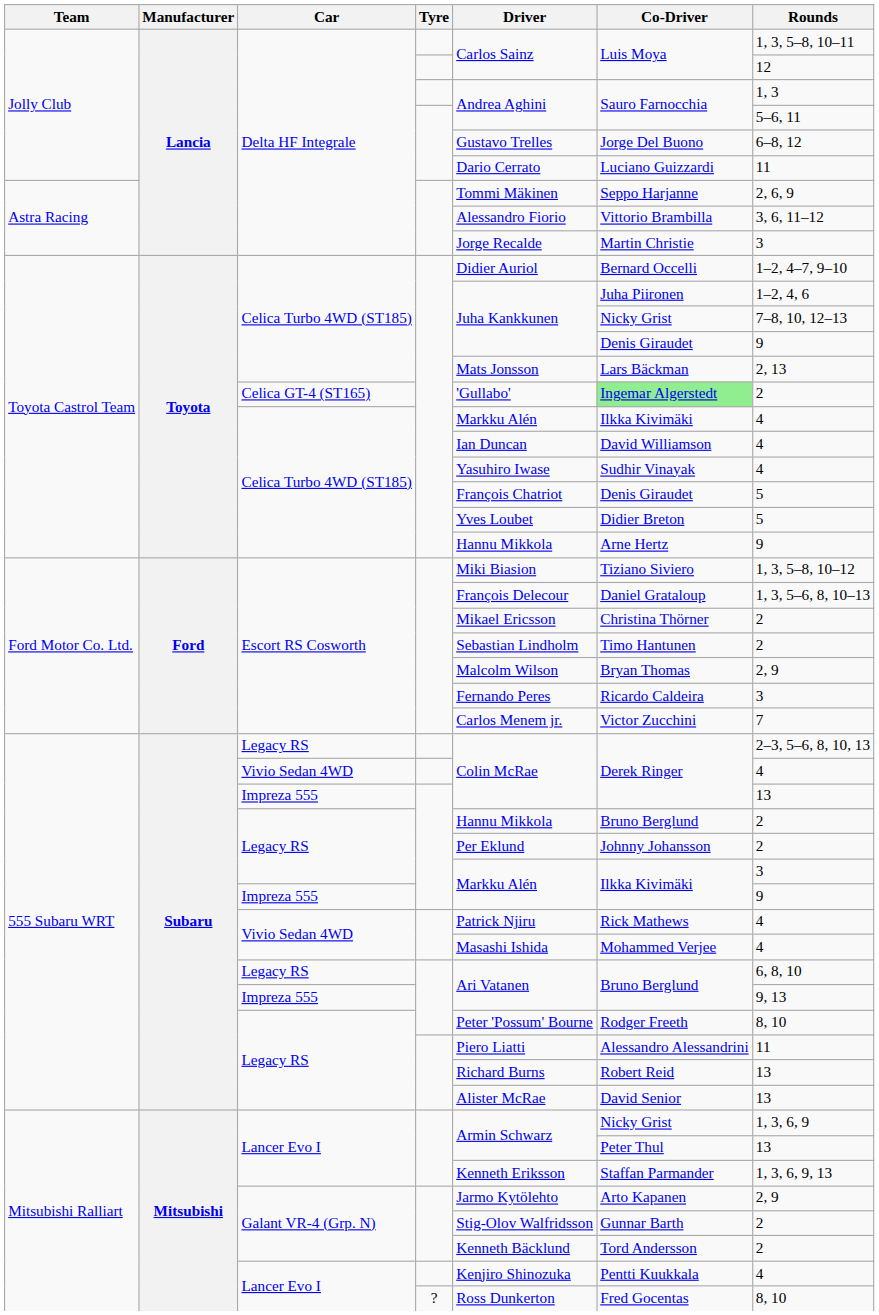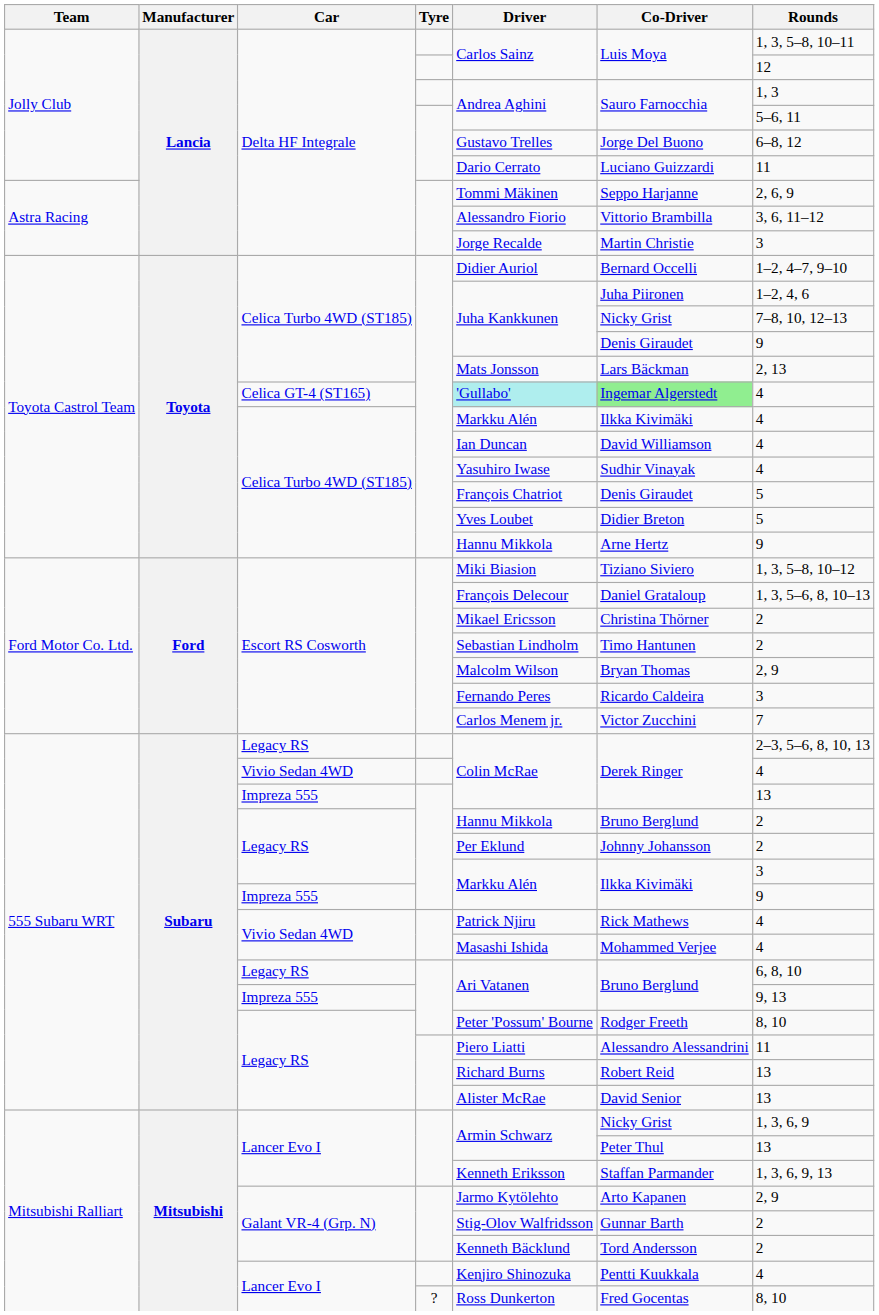 <table class="wikitable" style="font-size: 85%">
 <tr>
 <th>Team</th>
 <th>Manufacturer</th>
 <th>Car</th>
 <th>Tyre</th>
 <th>Driver</th>
 <th>Co-Driver</th>
 <th>Rounds</th>
 </tr>
 <tr>
 <td rowspan="6" nowrap=""> <a href='#'>Jolly Club</a></td>
 <th rowspan="9"><a href='#'>Lancia</a></th>
 <td rowspan="9" nowrap=""><a href='#'>Delta HF Integrale</a></td>
 <td align="center"></td>
 <td rowspan="2"> <a href='#'>Carlos Sainz</a></td>
 <td rowspan="2" nowrap=""> <a href='#'>Luis Moya</a></td>
 <td>1, 3, 5–8, 10–11</td>
 </tr>
 <tr>
 <td align="center"></td>
 <td>12</td>
 </tr>
 <tr>
 <td align="center"></td>
 <td rowspan="2"> <a href='#'>Andrea Aghini</a></td>
 <td rowspan="2"> <a href='#'>Sauro Farnocchia</a></td>
 <td>1, 3</td>
 </tr>
 <tr>
 <td rowspan="3"  align="center"></td>
 <td>5–6, 11</td>
 </tr>
 <tr>
 <td> <a href='#'>Gustavo Trelles</a></td>
 <td> <a href='#'>Jorge Del Buono</a></td>
 <td>6–8, 12</td>
 </tr>
 <tr>
 <td> <a href='#'>Dario Cerrato</a></td>
 <td> <a href='#'>Luciano Guizzardi</a></td>
 <td>11</td>
 </tr>
 <tr>
 <td rowspan="3"> <a href='#'>Astra Racing</a></td>
 <td rowspan="3"  align="center"></td>
 <td> <a href='#'>Tommi Mäkinen</a></td>
 <td> <a href='#'>Seppo Harjanne</a></td>
 <td>2, 6, 9</td>
 </tr>
 <tr>
 <td> <a href='#'>Alessandro Fiorio</a></td>
 <td> <a href='#'>Vittorio Brambilla</a></td>
 <td>3, 6, 11–12</td>
 </tr>
 <tr>
 <td nowrap=""> <a href='#'>Jorge Recalde</a></td>
 <td> <a href='#'>Martin Christie</a></td>
 <td>3</td>
 </tr>
 <tr>
 <td rowspan="12"> <a href='#'>Toyota Castrol Team</a></td>
 <th rowspan="12"><a href='#'>Toyota</a></th>
 <td rowspan="5"><a href='#'>Celica Turbo 4WD (ST185)</a></td>
 <td rowspan="12"  align="center"></td>
 <td> <a href='#'>Didier Auriol</a></td>
 <td> <a href='#'>Bernard Occelli</a></td>
 <td>1–2, 4–7, 9–10</td>
 </tr>
 <tr>
 <td rowspan="3"> <a href='#'>Juha Kankkunen</a></td>
 <td> <a href='#'>Juha Piironen</a></td>
 <td>1–2, 4, 6</td>
 </tr>
 <tr>
 <td> <a href='#'>Nicky Grist</a></td>
 <td>7–8, 10, 12–13</td>
 </tr>
 <tr>
 <td> <a href='#'>Denis Giraudet</a></td>
 <td>9</td>
 </tr>
 <tr>
 <td> <a href='#'>Mats Jonsson</a></td>
 <td> <a href='#'>Lars Bäckman</a></td>
 <td>2, 13</td>
 </tr>
 <tr>
 <td><a href='#'>Celica GT-4 (ST165)</a></td>
-<td> <a href='#'>'Gullabo'</a></td>
+<td style="background: paleturquoise;"> <a href='#'>'Gullabo'</a></td>
 <td style="background: lightgreen;"> <a href='#'>Ingemar Algerstedt</a></td>
-<td>2</td>
+<td>4</td>
 </tr>
 <tr>
 <td rowspan="6"><a href='#'>Celica Turbo 4WD (ST185)</a></td>
 <td> <a href='#'>Markku Alén</a></td>
 <td> <a href='#'>Ilkka Kivimäki</a></td>
 <td>4</td>
 </tr>
 <tr>
 <td> <a href='#'>Ian Duncan</a></td>
 <td> <a href='#'>David Williamson</a></td>
 <td>4</td>
 </tr>
 <tr>
 <td> <a href='#'>Yasuhiro Iwase</a></td>
 <td> <a href='#'>Sudhir Vinayak</a></td>
 <td>4</td>
 </tr>
 <tr>
 <td> <a href='#'>François Chatriot</a></td>
 <td> <a href='#'>Denis Giraudet</a></td>
 <td>5</td>
 </tr>
 <tr>
 <td> <a href='#'>Yves Loubet</a></td>
 <td> <a href='#'>Didier Breton</a></td>
 <td>5</td>
 </tr>
 <tr>
 <td> <a href='#'>Hannu Mikkola</a></td>
 <td> <a href='#'>Arne Hertz</a></td>
 <td>9</td>
 </tr>
 <tr>
 <td rowspan="7"> <a href='#'>Ford Motor Co. Ltd.</a></td>
 <th rowspan="7"><a href='#'>Ford</a></th>
 <td rowspan="7"><a href='#'>Escort RS Cosworth</a></td>
 <td rowspan="7"  align="center"></td>
 <td> <a href='#'>Miki Biasion</a></td>
 <td> <a href='#'>Tiziano Siviero</a></td>
 <td>1, 3, 5–8, 10–12</td>
 </tr>
 <tr>
 <td> <a href='#'>François Delecour</a></td>
 <td> <a href='#'>Daniel Grataloup</a></td>
 <td>1, 3, 5–6, 8, 10–13</td>
 </tr>
 <tr>
 <td> <a href='#'>Mikael Ericsson</a></td>
 <td> <a href='#'>Christina Thörner</a></td>
 <td>2</td>
 </tr>
 <tr>
 <td> <a href='#'>Sebastian Lindholm</a></td>
 <td> <a href='#'>Timo Hantunen</a></td>
 <td>2</td>
 </tr>
 <tr>
 <td> <a href='#'>Malcolm Wilson</a></td>
 <td> <a href='#'>Bryan Thomas</a></td>
 <td>2, 9</td>
 </tr>
 <tr>
 <td> <a href='#'>Fernando Peres</a></td>
 <td> <a href='#'>Ricardo Caldeira</a></td>
 <td>3</td>
 </tr>
 <tr>
 <td> <a href='#'>Carlos Menem jr.</a></td>
 <td> <a href='#'>Victor Zucchini</a></td>
 <td>7</td>
 </tr>
 <tr>
 <td rowspan="15"> <a href='#'>555 Subaru WRT</a></td>
 <th rowspan="15"><a href='#'>Subaru</a></th>
 <td><a href='#'>Legacy RS</a></td>
 <td align="center"></td>
 <td rowspan="3"> <a href='#'>Colin McRae</a></td>
 <td rowspan="3"> <a href='#'>Derek Ringer</a></td>
 <td>2–3, 5–6, 8, 10, 13</td>
 </tr>
 <tr>
 <td><a href='#'>Vivio Sedan 4WD</a></td>
 <td align="center"></td>
 <td>4</td>
 </tr>
 <tr>
 <td><a href='#'>Impreza 555</a></td>
 <td rowspan="5"  align="center"></td>
 <td>13</td>
 </tr>
 <tr>
 <td rowspan="3"><a href='#'>Legacy RS</a></td>
 <td> <a href='#'>Hannu Mikkola</a></td>
 <td> <a href='#'>Bruno Berglund</a></td>
 <td>2</td>
 </tr>
 <tr>
 <td> <a href='#'>Per Eklund</a></td>
 <td> <a href='#'>Johnny Johansson</a></td>
 <td>2</td>
 </tr>
 <tr>
 <td rowspan="2"> <a href='#'>Markku Alén</a></td>
 <td rowspan="2"> <a href='#'>Ilkka Kivimäki</a></td>
 <td>3</td>
 </tr>
 <tr>
 <td><a href='#'>Impreza 555</a></td>
 <td>9</td>
 </tr>
 <tr>
 <td rowspan="2"><a href='#'>Vivio Sedan 4WD</a></td>
 <td rowspan="2"  align="center"></td>
 <td> <a href='#'>Patrick Njiru</a></td>
 <td> <a href='#'>Rick Mathews</a></td>
 <td>4</td>
 </tr>
 <tr>
 <td> <a href='#'>Masashi Ishida</a></td>
 <td> <a href='#'>Mohammed Verjee</a></td>
 <td>4</td>
 </tr>
 <tr>
 <td><a href='#'>Legacy RS</a></td>
 <td rowspan="3"  align="center"></td>
 <td rowspan="2"> <a href='#'>Ari Vatanen</a></td>
 <td rowspan="2"> <a href='#'>Bruno Berglund</a></td>
 <td>6, 8, 10</td>
 </tr>
 <tr>
 <td><a href='#'>Impreza 555</a></td>
 <td>9, 13</td>
 </tr>
 <tr>
 <td rowspan="4"><a href='#'>Legacy RS</a></td>
 <td> <a href='#'>Peter 'Possum' Bourne</a></td>
 <td> <a href='#'>Rodger Freeth</a></td>
 <td>8, 10</td>
 </tr>
 <tr>
 <td rowspan="3"  align="center"></td>
 <td> <a href='#'>Piero Liatti</a></td>
 <td> <a href='#'>Alessandro Alessandrini</a></td>
 <td>11</td>
 </tr>
 <tr>
 <td> <a href='#'>Richard Burns</a></td>
 <td> <a href='#'>Robert Reid</a></td>
 <td>13</td>
 </tr>
 <tr>
 <td> <a href='#'>Alister McRae</a></td>
 <td> <a href='#'>David Senior</a></td>
 <td>13</td>
 </tr>
 <tr>
 <td rowspan="8"> <a href='#'>Mitsubishi Ralliart</a></td>
 <th rowspan="8"><a href='#'>Mitsubishi</a></th>
 <td rowspan="3"><a href='#'>Lancer Evo I</a></td>
 <td rowspan="3"  align="center"></td>
 <td rowspan="2"> <a href='#'>Armin Schwarz</a></td>
 <td> <a href='#'>Nicky Grist</a></td>
 <td>1, 3, 6, 9</td>
 </tr>
 <tr>
 <td> <a href='#'>Peter Thul</a></td>
 <td>13</td>
 </tr>
 <tr>
 <td> <a href='#'>Kenneth Eriksson</a></td>
 <td> <a href='#'>Staffan Parmander</a></td>
 <td>1, 3, 6, 9, 13</td>
 </tr>
 <tr>
 <td rowspan="3"><a href='#'>Galant VR-4 (Grp. N)</a></td>
 <td rowspan="3"  align="center"></td>
 <td> <a href='#'>Jarmo Kytölehto</a></td>
 <td> <a href='#'>Arto Kapanen</a></td>
 <td>2, 9</td>
 </tr>
 <tr>
 <td> <a href='#'>Stig-Olov Walfridsson</a></td>
 <td> <a href='#'>Gunnar Barth</a></td>
 <td>2</td>
 </tr>
 <tr>
 <td> <a href='#'>Kenneth Bäcklund</a></td>
 <td> <a href='#'>Tord Andersson</a></td>
 <td>2</td>
 </tr>
 <tr>
 <td rowspan="2"><a href='#'>Lancer Evo I</a></td>
 <td align="center"></td>
 <td> <a href='#'>Kenjiro Shinozuka</a></td>
 <td> <a href='#'>Pentti Kuukkala</a></td>
 <td>4</td>
 </tr>
 <tr>
 <td align="center">?</td>
 <td> <a href='#'>Ross Dunkerton</a></td>
 <td> <a href='#'>Fred Gocentas</a></td>
 <td>8, 10</td>
 </tr>
 </table>
